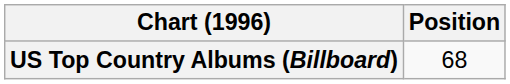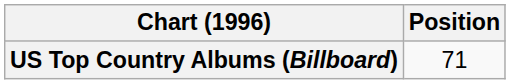 <table class="wikitable plainrowheaders" style="text-align:center">
 <tr>
 <th scope="col">Chart (1996)</th>
 <th scope="col">Position</th>
 </tr>
 <tr>
 <th scope="row">US Top Country Albums (<em>Billboard</em>)</th>
-<td>68</td>
+<td>71</td>
 </tr>
 </table>
